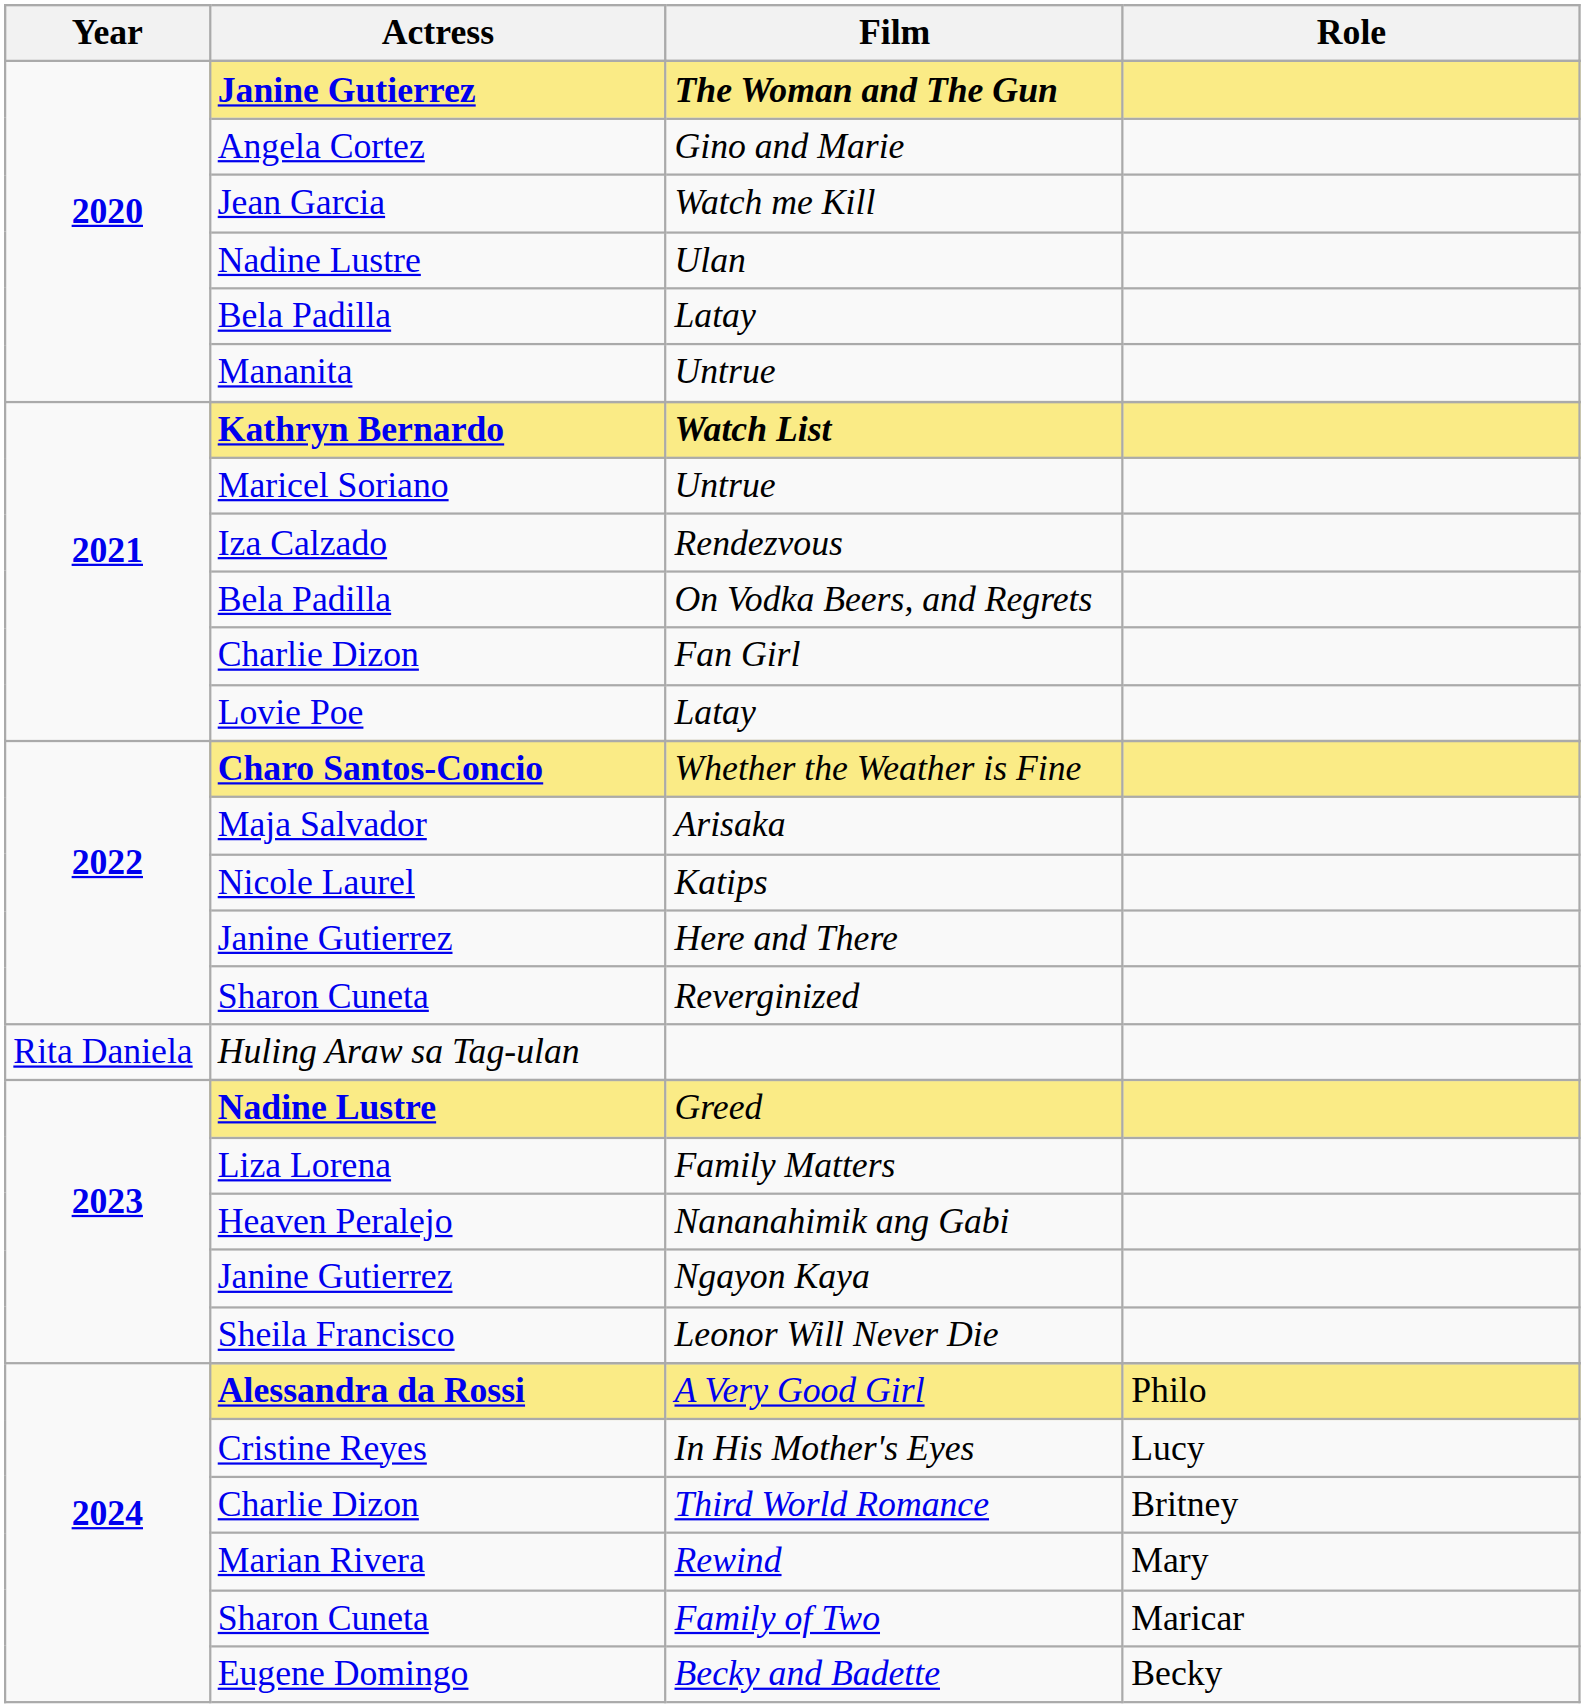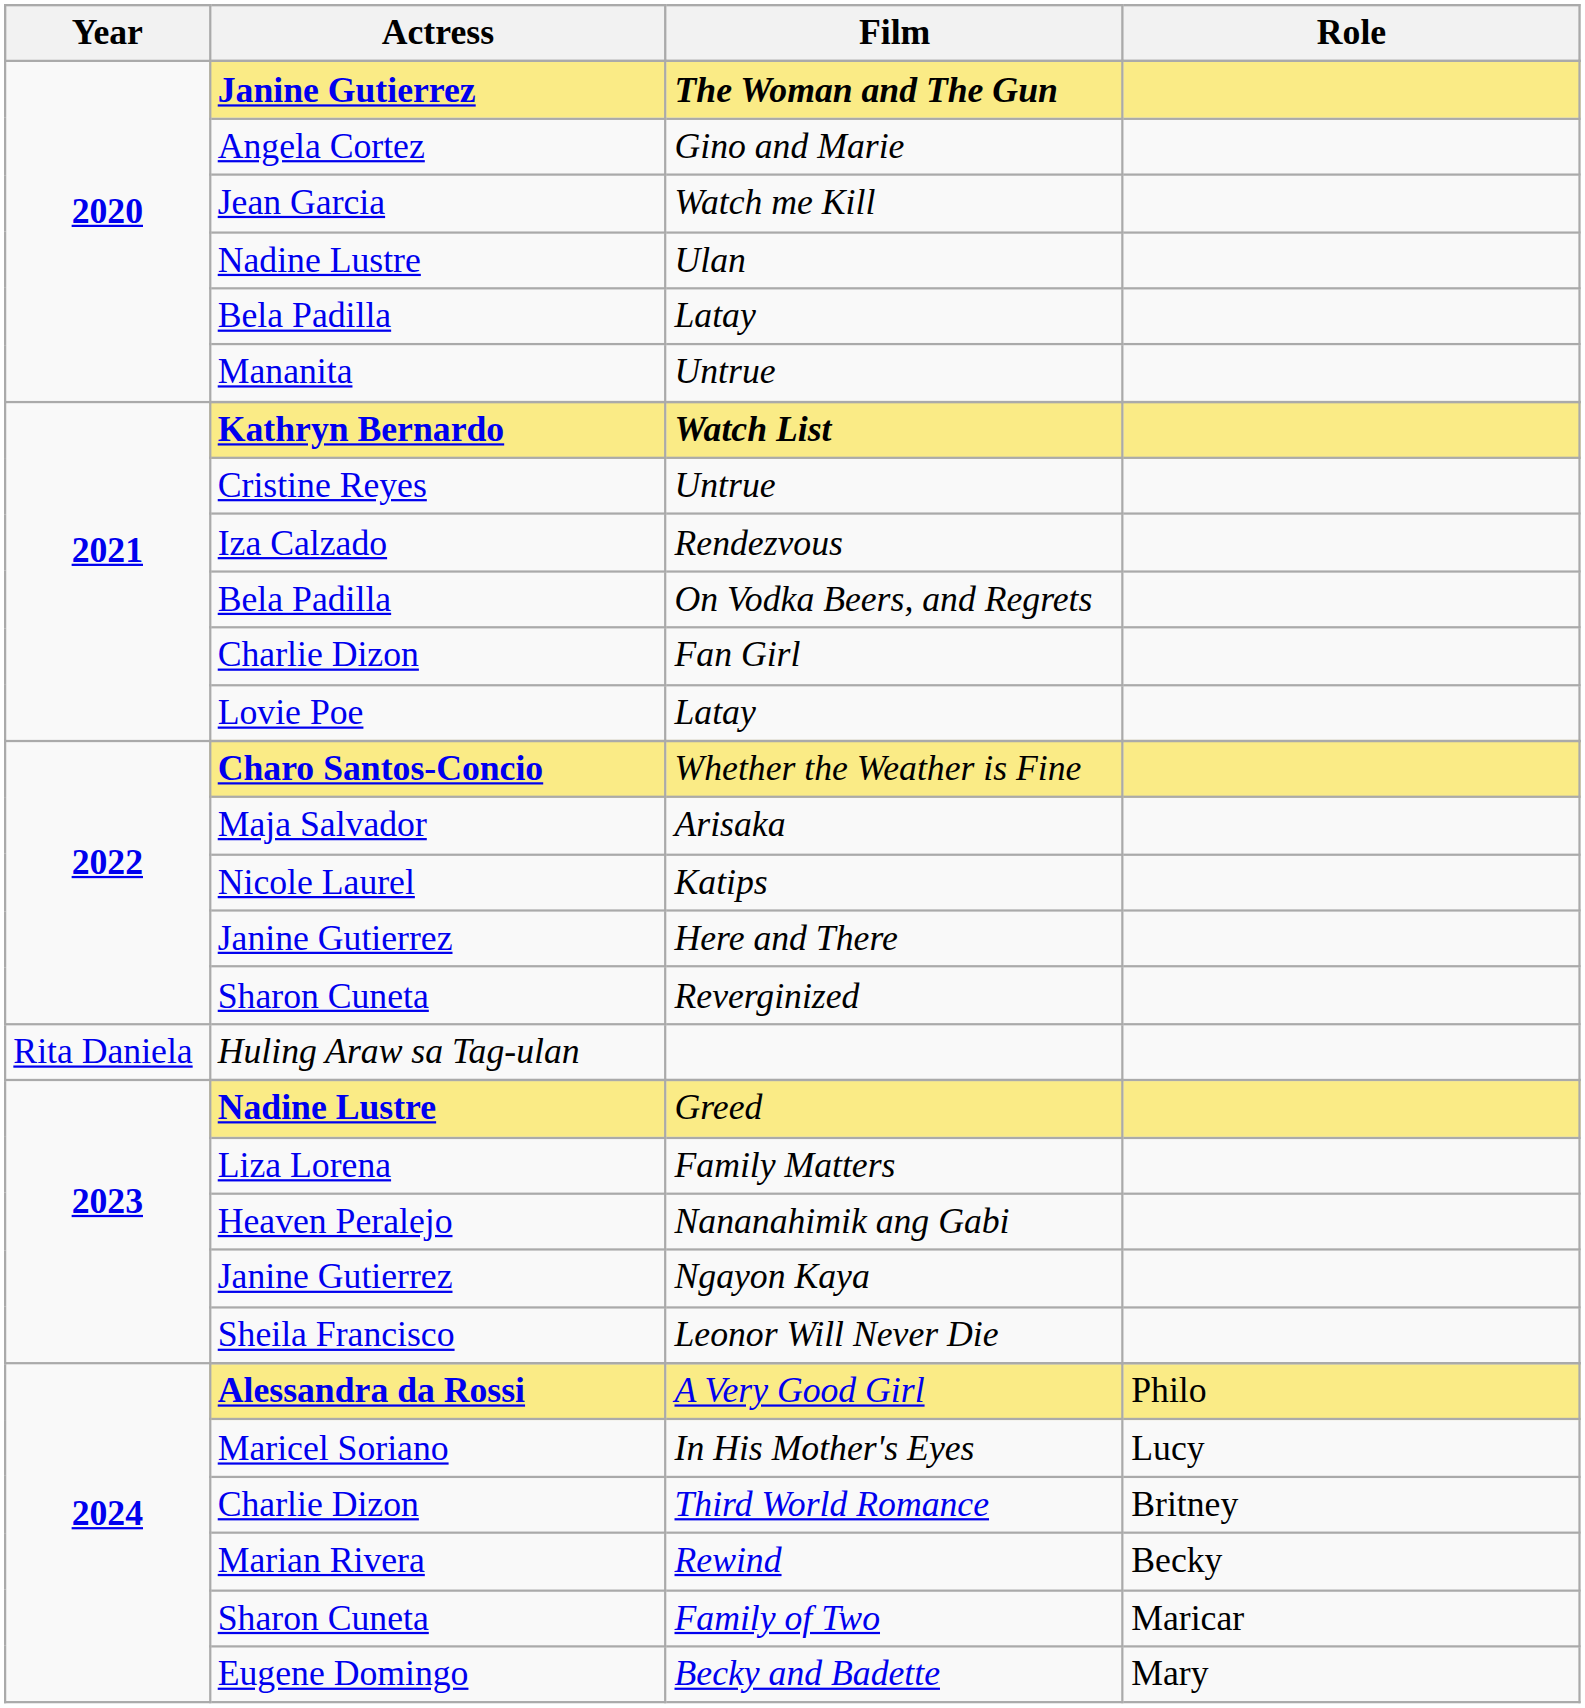 <table class="wikitable" style="width:80%">
 <tr bgcolor="#bebebe">
 <th width="8%">Year</th>
 <th width="18%">Actress</th>
 <th width="18%">Film</th>
 <th width="18%">Role</th>
 </tr>
 <tr>
 <td rowspan=7 style="text-align:center"><strong><a href='#'>2020</a></strong><br> <br></td>
 </tr>
 <tr style="background:#FAEB86">
 <td><strong><a href='#'>Janine Gutierrez</a></strong> </td>
 <td><strong><em>The Woman and The Gun</em></strong></td>
 <td></td>
 </tr>
 <tr>
 <td><a href='#'>Angela Cortez</a></td>
 <td><em>Gino and Marie</em></td>
 <td></td>
 </tr>
 <tr>
 <td><a href='#'>Jean Garcia</a></td>
 <td><em>Watch me Kill</em></td>
 <td></td>
 </tr>
 <tr>
 <td><a href='#'>Nadine Lustre</a></td>
 <td><em>Ulan</em></td>
 <td></td>
 </tr>
 <tr>
 <td><a href='#'>Bela Padilla</a></td>
 <td><em>Latay</em></td>
 <td></td>
 </tr>
 <tr>
 <td><a href='#'>Mananita</a></td>
 <td><em>Untrue</em></td>
 <td></td>
 </tr>
 <tr>
 <td rowspan=7 style="text-align:center"><strong><a href='#'>2021</a></strong><br> <br></td>
 </tr>
 <tr style="background:#FAEB86">
 <td><strong><a href='#'>Kathryn Bernardo</a></strong> </td>
 <td><strong><em>Watch List</em></strong></td>
 <td></td>
 </tr>
 <tr>
-<td><a href='#'>Maricel Soriano</a></td>
+<td><a href='#'>Cristine Reyes</a></td>
 <td><em>Untrue</em></td>
 <td></td>
 </tr>
 <tr>
 <td><a href='#'>Iza Calzado</a></td>
 <td><em>Rendezvous</em></td>
 <td></td>
 </tr>
 <tr>
 <td><a href='#'>Bela Padilla</a></td>
 <td><em>On Vodka Beers, and Regrets</em></td>
 <td></td>
 </tr>
 <tr>
 <td><a href='#'>Charlie Dizon</a></td>
 <td><em>Fan Girl</em></td>
 <td></td>
 </tr>
 <tr>
 <td><a href='#'>Lovie Poe</a></td>
 <td><em>Latay</em></td>
 <td></td>
 </tr>
 <tr>
 <td rowspan=6 style="text-align:center"><strong><a href='#'>2022</a></strong><br> <br></td>
 </tr>
 <tr style="background:#FAEB86">
 <td><strong><a href='#'>Charo Santos-Concio</a></strong> </td>
 <td><em>Whether the Weather is Fine</em></td>
 <td></td>
 </tr>
 <tr>
 <td><a href='#'>Maja Salvador</a></td>
 <td><em>Arisaka</em></td>
 <td></td>
 </tr>
 <tr>
 <td><a href='#'>Nicole Laurel</a></td>
 <td><em>Katips</em></td>
 <td></td>
 </tr>
 <tr>
 <td><a href='#'>Janine Gutierrez</a></td>
 <td><em>Here and There</em></td>
 <td></td>
 </tr>
 <tr>
 <td><a href='#'>Sharon Cuneta</a></td>
 <td><em>Reverginized</em></td>
 <td></td>
 </tr>
 <tr>
 <td><a href='#'>Rita Daniela</a></td>
 <td><em>Huling Araw sa Tag-ulan</em></td>
 <td></td>
 </tr>
 <tr>
 <td rowspan=6 style="text-align:center"><strong><a href='#'>2023</a></strong><br> <br></td>
 </tr>
 <tr style="background:#FAEB86">
 <td><strong><a href='#'>Nadine Lustre</a></strong> </td>
 <td><em>Greed</em></td>
 <td></td>
 </tr>
 <tr>
 <td><a href='#'>Liza Lorena</a></td>
 <td><em>Family Matters</em></td>
 <td></td>
 </tr>
 <tr>
 <td><a href='#'>Heaven Peralejo</a></td>
 <td><em>Nananahimik ang Gabi</em></td>
 <td></td>
 </tr>
 <tr>
 <td><a href='#'>Janine Gutierrez</a></td>
 <td><em>Ngayon Kaya</em></td>
 <td></td>
 </tr>
 <tr>
 <td><a href='#'>Sheila Francisco</a></td>
 <td><em>Leonor Will Never Die</em></td>
 <td></td>
 </tr>
 <tr>
 <td rowspan=7 style="text-align:center"><strong><a href='#'>2024</a></strong><br> <br></td>
 </tr>
 <tr style="background:#FAEB86">
 <td><strong><a href='#'>Alessandra da Rossi</a></strong> </td>
 <td><em><a href='#'>A Very Good Girl</a></em></td>
 <td>Philo</td>
 </tr>
 <tr>
-<td><a href='#'>Cristine Reyes</a></td>
+<td><a href='#'>Maricel Soriano</a></td>
 <td><em>In His Mother's Eyes</em></td>
 <td>Lucy</td>
 </tr>
 <tr>
 <td><a href='#'>Charlie Dizon</a></td>
 <td><em><a href='#'>Third World Romance</a></em></td>
 <td>Britney</td>
 </tr>
 <tr>
 <td><a href='#'>Marian Rivera</a></td>
 <td><em><a href='#'>Rewind</a></em></td>
-<td>Mary</td>
+<td>Becky</td>
 </tr>
 <tr>
 <td><a href='#'>Sharon Cuneta</a></td>
 <td><em><a href='#'>Family of Two</a></em></td>
 <td>Maricar</td>
 </tr>
 <tr>
 <td><a href='#'>Eugene Domingo</a></td>
 <td><em><a href='#'>Becky and Badette</a></em></td>
-<td>Becky</td>
+<td>Mary</td>
 </tr>
 </table>
